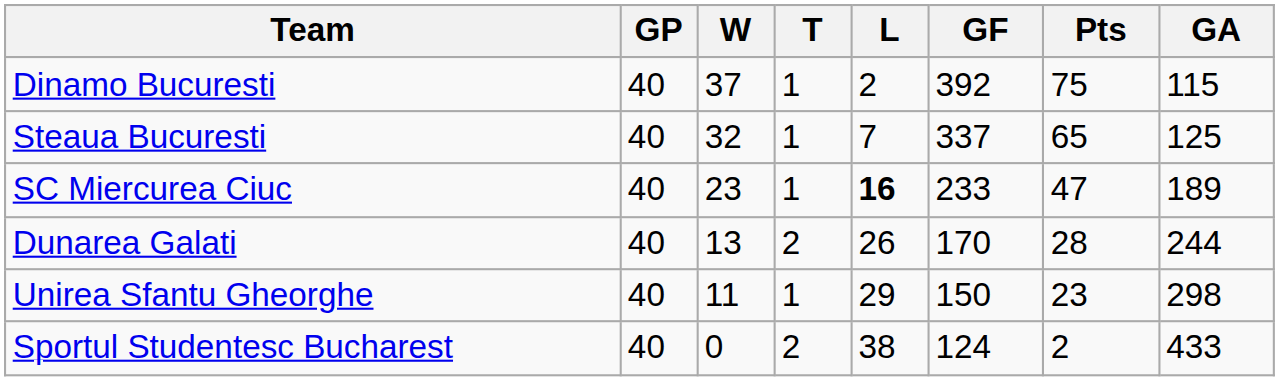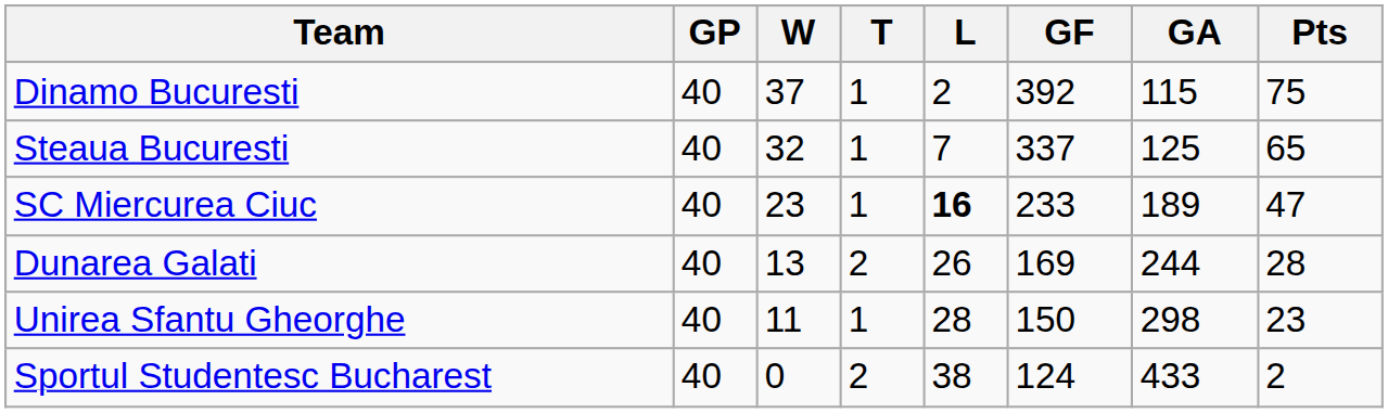 <table class="wikitable">
 <tr>
 <th width="40%">Team</th>
 <th width="5%">GP</th>
 <th width="5%">W</th>
 <th width="5%">T</th>
 <th width="5%">L</th>
 <th width="7.5%">GF</th>
+<th width="7.5%">GA</th>
 <th width="7.5%">Pts</th>
-<th width="7.5%">GA</th>
 </tr>
 <tr>
 <td><a href='#'>Dinamo Bucuresti</a></td>
 <td>40</td>
 <td>37</td>
 <td>1</td>
 <td>2</td>
 <td>392</td>
+<td>115</td>
 <td>75</td>
-<td>115</td>
 </tr>
 <tr>
 <td><a href='#'>Steaua Bucuresti</a></td>
 <td>40</td>
 <td>32</td>
 <td>1</td>
 <td>7</td>
 <td>337</td>
+<td>125</td>
 <td>65</td>
-<td>125</td>
 </tr>
 <tr>
 <td><a href='#'>SC Miercurea Ciuc</a></td>
 <td>40</td>
 <td>23</td>
 <td>1</td>
 <td><strong>16</strong></td>
 <td>233</td>
+<td>189</td>
 <td>47</td>
-<td>189</td>
 </tr>
 <tr>
 <td><a href='#'>Dunarea Galati</a></td>
 <td>40</td>
 <td>13</td>
 <td>2</td>
 <td>26</td>
-<td>170</td>
+<td>169</td>
+<td>244</td>
 <td>28</td>
-<td>244</td>
 </tr>
 <tr>
 <td><a href='#'>Unirea Sfantu Gheorghe</a></td>
 <td>40</td>
 <td>11</td>
 <td>1</td>
-<td>29</td>
+<td>28</td>
 <td>150</td>
+<td>298</td>
 <td>23</td>
-<td>298</td>
 </tr>
 <tr>
 <td><a href='#'>Sportul Studentesc Bucharest</a></td>
 <td>40</td>
 <td>0</td>
 <td>2</td>
 <td>38</td>
 <td>124</td>
+<td>433</td>
 <td>2</td>
-<td>433</td>
 </tr>
 </table>
